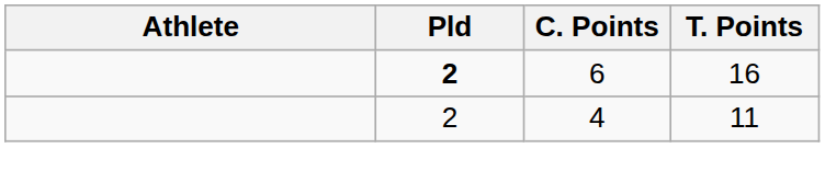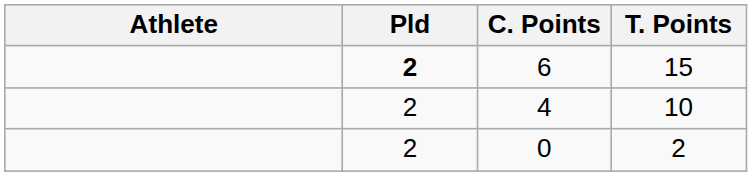 <table class="wikitable" style="text-align:center">
 <tr>
 <th width=200>Athlete</th>
 <th width=75>Pld</th>
 <th width=75>C. Points</th>
 <th width=75>T. Points</th>
 </tr>
 <tr>
 <td style="text-align:left"></td>
 <td><strong>2</strong></td>
 <td>6</td>
-<td>16</td>
+<td>15</td>
 </tr>
 <tr>
 <td style="text-align:left"></td>
 <td>2</td>
 <td>4</td>
-<td>11</td>
+<td>10</td>
+</tr>
+<tr>
+<td style="text-align:left"></td>
+<td>2</td>
+<td>0</td>
+<td>2</td>
 </tr>
 </table>
